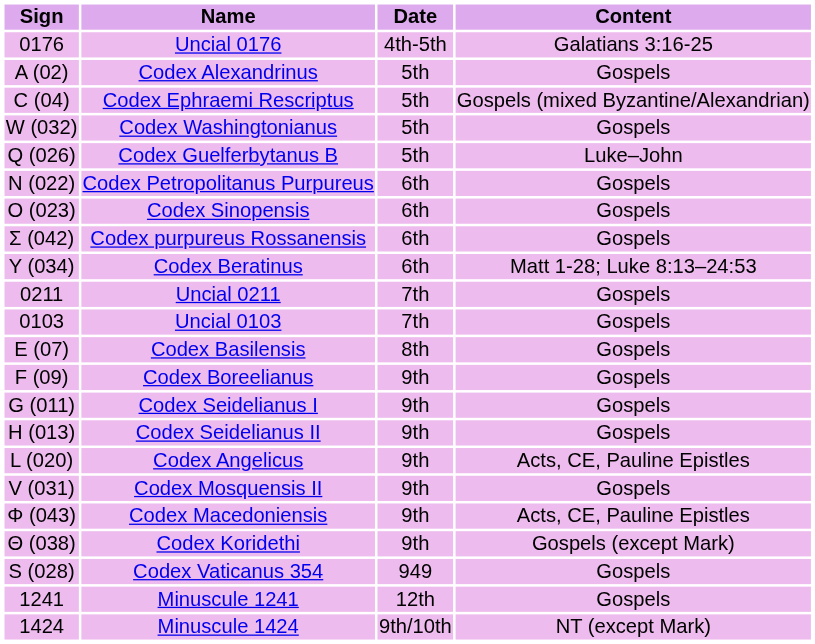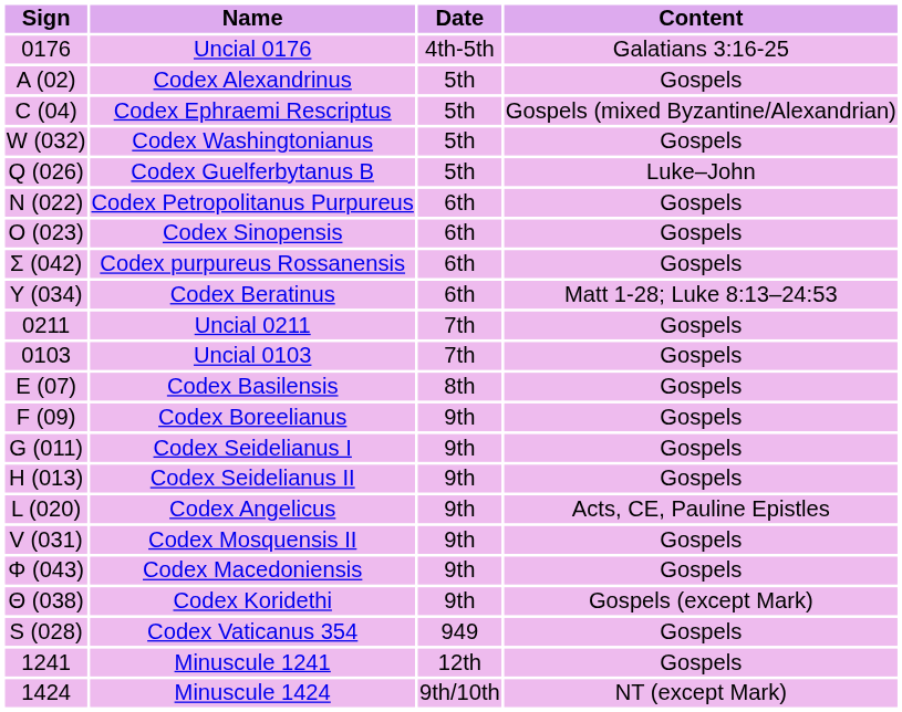 <table "wikitable">
 <tr>
 <td style="background:#DAE" align="center"><strong>Sign</strong></td>
 <td style="background:#DAE" align="center"><strong>Name</strong></td>
 <td style="background:#DAE" align="center"><strong>Date</strong></td>
 <td style="background:#DAE" align="center"><strong>Content</strong></td>
 </tr>
 <tr>
 <td style="background:#EBE" align="center">0176</td>
 <td style="background:#EBE" align="center"><a href='#'>Uncial 0176</a></td>
 <td style="background:#EBE" align="center">4th-5th</td>
 <td style="background:#EBE" align="center">Galatians 3:16-25</td>
 </tr>
 <tr>
 <td style="background:#EBE" align="center">A (02)</td>
 <td style="background:#EBE" align="center"><a href='#'>Codex Alexandrinus</a></td>
 <td style="background:#EBE" align="center">5th</td>
 <td style="background:#EBE" align="center">Gospels</td>
 </tr>
 <tr>
 <td style="background:#EBE" align="center">C (04)</td>
 <td style="background:#EBE" align="center"><a href='#'>Codex Ephraemi Rescriptus</a></td>
 <td style="background:#EBE" align="center">5th</td>
 <td style="background:#EBE" align="center">Gospels (mixed Byzantine/Alexandrian)</td>
 </tr>
 <tr>
 <td style="background:#EBE" align="center">W (032)</td>
 <td style="background:#EBE" align="center"><a href='#'>Codex Washingtonianus</a></td>
 <td style="background:#EBE" align="center">5th</td>
 <td style="background:#EBE" align="center">Gospels</td>
 </tr>
 <tr>
 <td style="background:#EBE" align="center">Q (026)</td>
 <td style="background:#EBE" align="center"><a href='#'>Codex Guelferbytanus B</a></td>
 <td style="background:#EBE" align="center">5th</td>
 <td style="background:#EBE" align="center">Luke–John</td>
 </tr>
 <tr>
 <td style="background:#EBE" align="center">N (022)</td>
 <td style="background:#EBE" align="center"><a href='#'>Codex Petropolitanus Purpureus</a></td>
 <td style="background:#EBE" align="center">6th</td>
 <td style="background:#EBE" align="center">Gospels</td>
 </tr>
 <tr>
 <td style="background:#EBE" align="center">O (023)</td>
 <td style="background:#EBE" align="center"><a href='#'>Codex Sinopensis</a></td>
 <td style="background:#EBE" align="center">6th</td>
 <td style="background:#EBE" align="center">Gospels</td>
 </tr>
 <tr>
 <td style="background:#EBE" align="center">Σ (042)</td>
 <td style="background:#EBE" align="center"><a href='#'>Codex purpureus Rossanensis</a></td>
 <td style="background:#EBE" align="center">6th</td>
 <td style="background:#EBE" align="center">Gospels</td>
 </tr>
 <tr>
 <td style="background:#EBE" align="center">Y (034)</td>
 <td style="background:#EBE" align="center"><a href='#'>Codex Beratinus</a></td>
 <td style="background:#EBE" align="center">6th</td>
 <td style="background:#EBE" align="center">Matt 1-28; Luke 8:13–24:53</td>
 </tr>
 <tr>
 <td style="background:#EBE" align="center">0211</td>
 <td style="background:#EBE" align="center"><a href='#'>Uncial 0211</a></td>
 <td style="background:#EBE" align="center">7th</td>
 <td style="background:#EBE" align="center">Gospels</td>
 </tr>
 <tr>
 <td style="background:#EBE" align="center">0103</td>
 <td style="background:#EBE" align="center"><a href='#'>Uncial 0103</a></td>
 <td style="background:#EBE" align="center">7th</td>
 <td style="background:#EBE" align="center">Gospels</td>
 </tr>
 <tr>
 <td style="background:#EBE" align="center">E (07)</td>
 <td style="background:#EBE" align="center"><a href='#'>Codex Basilensis</a></td>
 <td style="background:#EBE" align="center">8th</td>
 <td style="background:#EBE" align="center">Gospels</td>
 </tr>
 <tr>
 <td style="background:#EBE" align="center">F (09)</td>
 <td style="background:#EBE" align="center"><a href='#'>Codex Boreelianus</a></td>
 <td style="background:#EBE" align="center">9th</td>
 <td style="background:#EBE" align="center">Gospels</td>
 </tr>
 <tr>
 <td style="background:#EBE" align="center">G (011)</td>
 <td style="background:#EBE" align="center"><a href='#'>Codex Seidelianus I</a></td>
 <td style="background:#EBE" align="center">9th</td>
 <td style="background:#EBE" align="center">Gospels</td>
 </tr>
 <tr>
 <td style="background:#EBE" align="center">H (013)</td>
 <td style="background:#EBE" align="center"><a href='#'>Codex Seidelianus II</a></td>
 <td style="background:#EBE" align="center">9th</td>
 <td style="background:#EBE" align="center">Gospels</td>
 </tr>
 <tr>
 <td style="background:#EBE" align="center">L (020)</td>
 <td style="background:#EBE" align="center"><a href='#'>Codex Angelicus</a></td>
 <td style="background:#EBE" align="center">9th</td>
 <td style="background:#EBE" align="center">Acts, CE, Pauline Epistles</td>
 </tr>
 <tr>
 <td style="background:#EBE" align="center">V (031)</td>
 <td style="background:#EBE" align="center"><a href='#'>Codex Mosquensis II</a></td>
 <td style="background:#EBE" align="center">9th</td>
 <td style="background:#EBE" align="center">Gospels</td>
 </tr>
 <tr>
 <td style="background:#EBE" align="center">Φ (043)</td>
 <td style="background:#EBE" align="center"><a href='#'>Codex Macedoniensis</a></td>
 <td style="background:#EBE" align="center">9th</td>
-<td style="background:#EBE" align="center">Acts, CE, Pauline Epistles</td>
+<td style="background:#EBE" align="center">Gospels</td>
 </tr>
 <tr>
 <td style="background:#EBE" align="center">Θ (038)</td>
 <td style="background:#EBE" align="center"><a href='#'>Codex Koridethi</a></td>
 <td style="background:#EBE" align="center">9th</td>
 <td style="background:#EBE" align="center">Gospels (except Mark)</td>
 </tr>
 <tr>
 <td style="background:#EBE" align="center">S (028)</td>
 <td style="background:#EBE" align="center"><a href='#'>Codex Vaticanus 354</a></td>
 <td style="background:#EBE" align="center">949</td>
 <td style="background:#EBE" align="center">Gospels</td>
 </tr>
 <tr>
 <td style="background:#EBE" align="center">1241</td>
 <td style="background:#EBE" align="center"><a href='#'>Minuscule 1241</a></td>
 <td style="background:#EBE" align="center">12th</td>
 <td style="background:#EBE" align="center">Gospels</td>
 </tr>
 <tr>
 <td style="background:#EBE" align="center">1424</td>
 <td style="background:#EBE" align="center"><a href='#'>Minuscule 1424</a></td>
 <td style="background:#EBE" align="center">9th/10th</td>
 <td style="background:#EBE" align="center">NT (except Mark)</td>
 </tr>
 </table>
